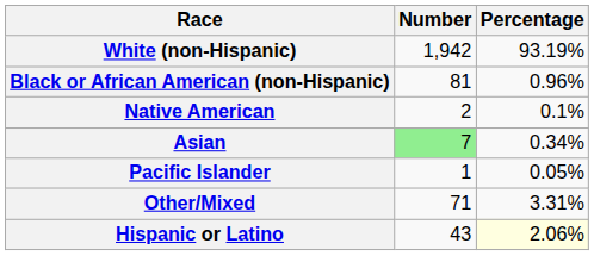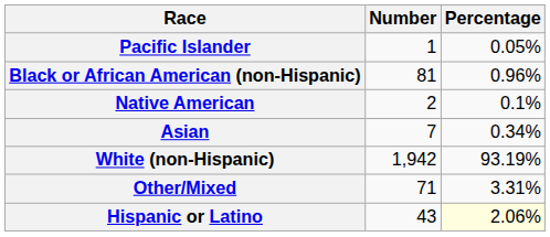 <table class="wikitable" style="text-align:right">
 <tr>
 <th scope="col">Race</th>
 <th scope="col">Number</th>
 <th scope="col">Percentage</th>
 </tr>
 <tr>
-<th scope="row"><a href='#'>White</a> (non-Hispanic)</th>
-<td>1,942</td>
-<td>93.19%</td>
+<th scope="row"><a href='#'>Pacific Islander</a></th>
+<td>1</td>
+<td>0.05%</td>
 </tr>
 <tr>
 <th scope="row"><a href='#'>Black or African American</a> (non-Hispanic)</th>
 <td>81</td>
 <td>0.96%</td>
 </tr>
 <tr>
 <th scope="row"><a href='#'>Native American</a></th>
 <td>2</td>
 <td>0.1%</td>
 </tr>
 <tr>
 <th scope="row"><a href='#'>Asian</a></th>
-<td style="background: lightgreen;">7</td>
+<td>7</td>
 <td>0.34%</td>
 </tr>
 <tr>
-<th scope="row"><a href='#'>Pacific Islander</a></th>
-<td>1</td>
-<td>0.05%</td>
+<th scope="row"><a href='#'>White</a> (non-Hispanic)</th>
+<td>1,942</td>
+<td>93.19%</td>
 </tr>
 <tr>
 <th scope="row"><a href='#'>Other/Mixed</a></th>
 <td>71</td>
 <td>3.31%</td>
 </tr>
 <tr>
 <th scope="row"><a href='#'>Hispanic</a> or <a href='#'>Latino</a></th>
 <td>43</td>
 <td style="background: lightyellow;">2.06%</td>
 </tr>
 </table>
